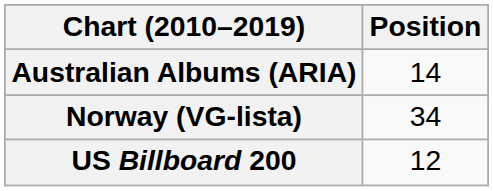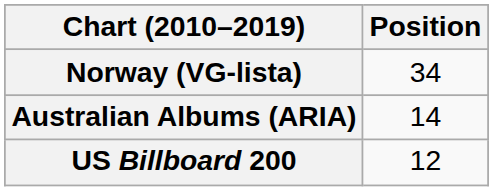 <table class="wikitable plainrowheaders" style="text-align:center">
 <tr>
 <th scope="col">Chart (2010–2019)</th>
 <th scope="col">Position</th>
 </tr>
 <tr>
+<th scope="row">Norway (VG-lista)</th>
+<td>34</td>
+</tr>
+<tr>
 <th scope="row">Australian Albums (ARIA)</th>
 <td>14</td>
-</tr>
-<tr>
-<th scope="row">Norway (VG-lista)</th>
-<td>34</td>
 </tr>
 <tr>
 <th scope="row">US <em>Billboard</em> 200</th>
 <td>12</td>
 </tr>
 </table>
